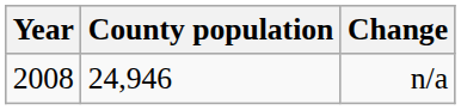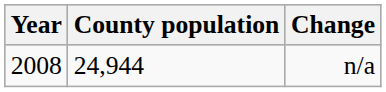 <table class="wikitable">
 <tr>
 <th>Year</th>
 <th>County population</th>
 <th>Change</th>
 </tr>
 <tr>
 <td>2008</td>
-<td>24,946</td>
+<td>24,944</td>
 <td align="right">n/a</td>
 </tr>
 </table>
